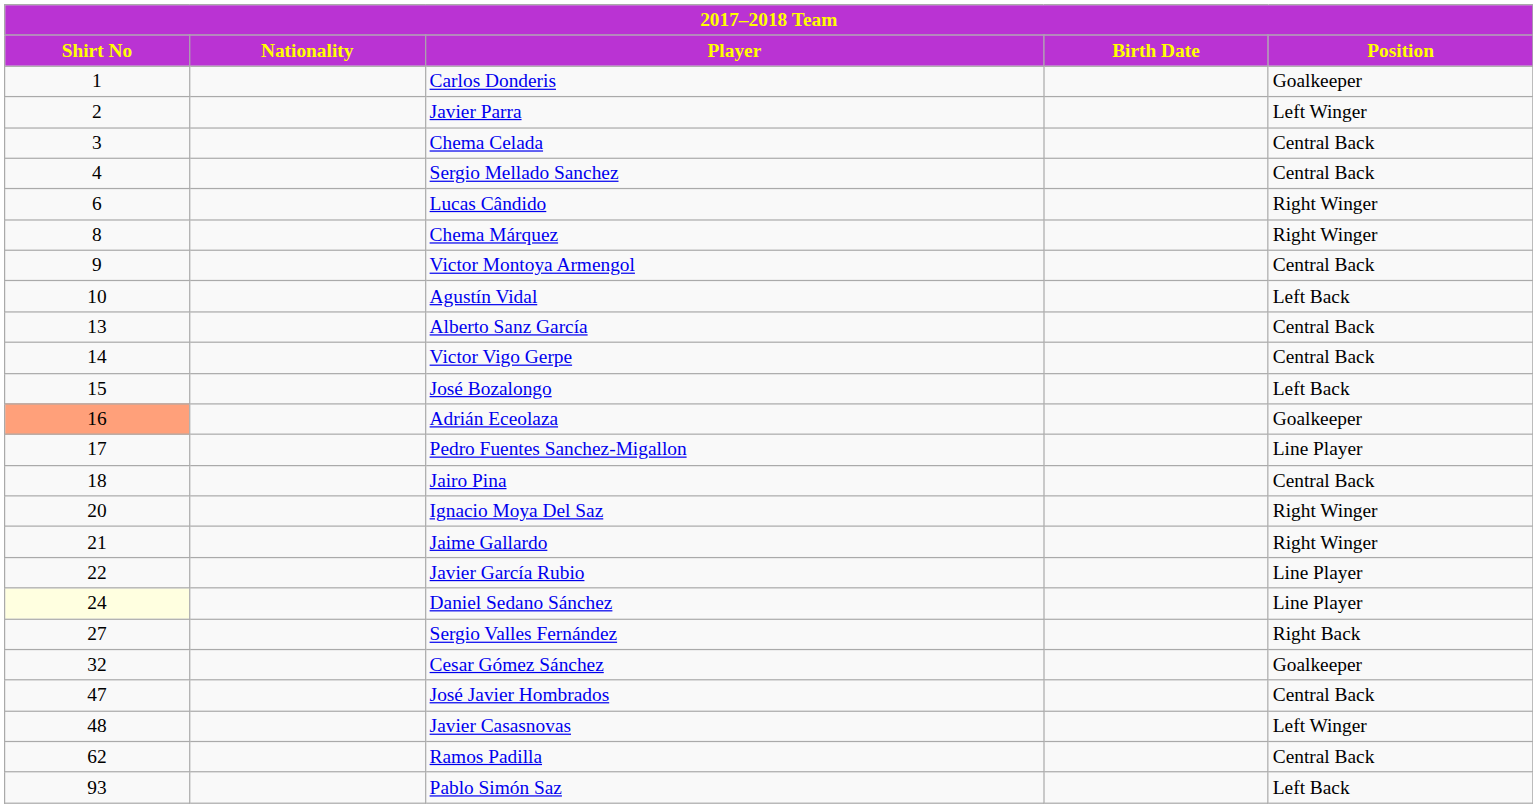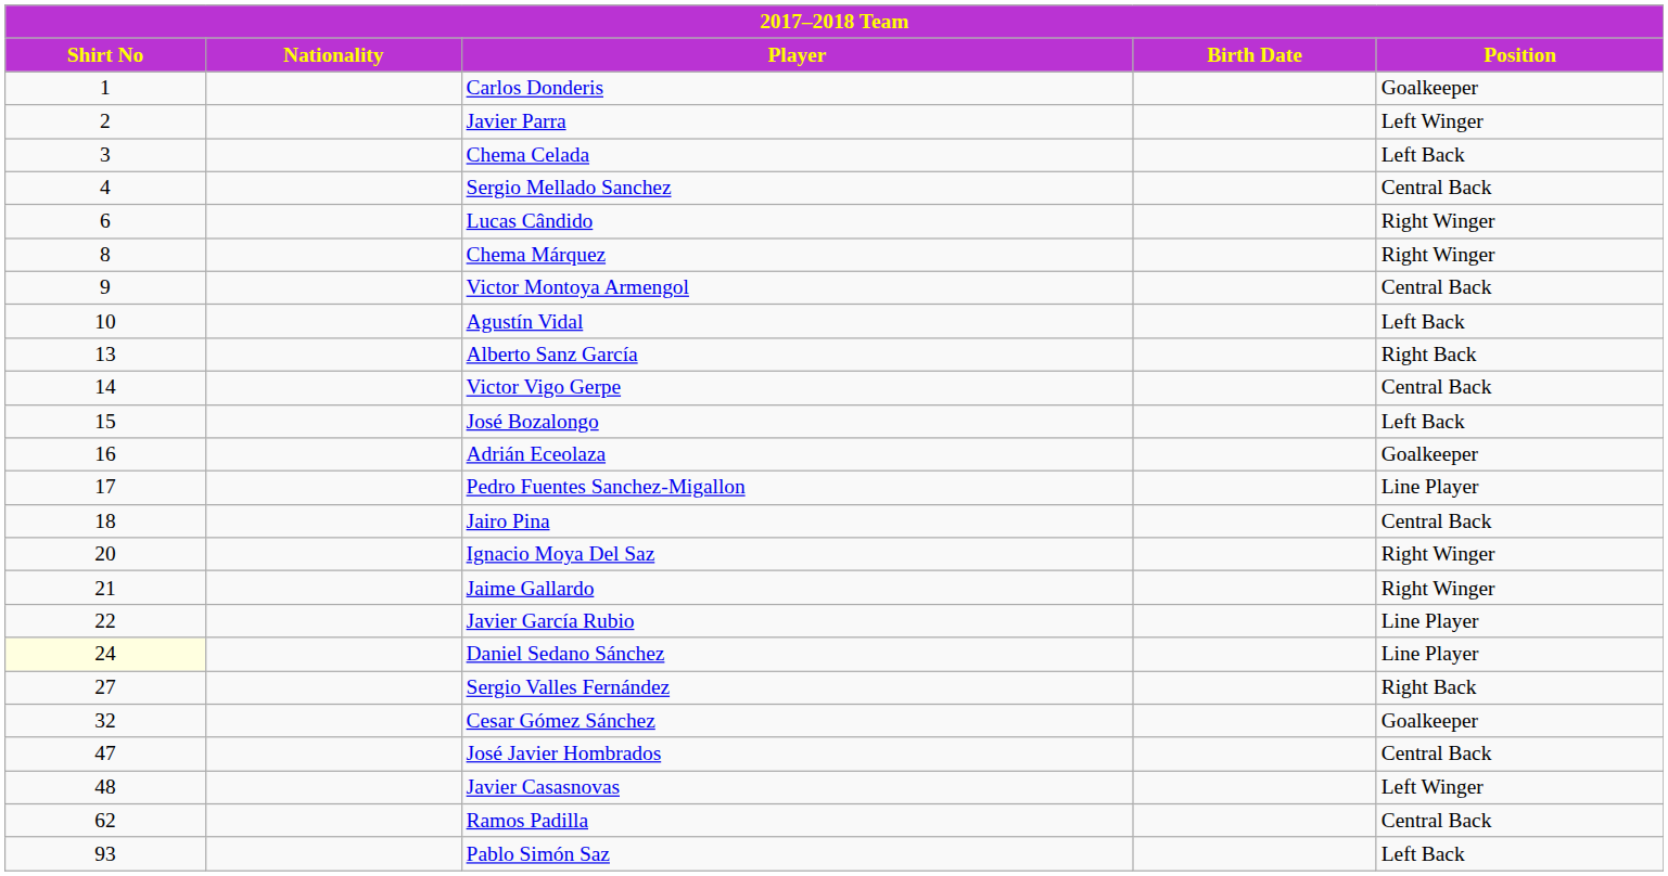 <table class="wikitable collapsible collapsed" style="width:100%;">
 <tr>
 <th colspan=5 style="background-color:#BA33D3;color:#FFFF00;text-align:center;"> <strong>2017–2018 Team</strong></th>
 </tr>
 <tr>
 <th style="color:#FFFF00; background:#BA33D3">Shirt No</th>
 <th style="color:#FFFF00; background:#BA33D3">Nationality</th>
 <th style="color:#FFFF00; background:#BA33D3">Player</th>
 <th style="color:#FFFF00; background:#BA33D3">Birth Date</th>
 <th style="color:#FFFF00; background:#BA33D3">Position</th>
 </tr>
 <tr>
 <td align=center>1</td>
 <td></td>
 <td><a href='#'>Carlos Donderis</a></td>
 <td></td>
 <td>Goalkeeper</td>
 </tr>
 <tr>
 <td align=center>2</td>
 <td></td>
 <td><a href='#'>Javier Parra</a></td>
 <td></td>
 <td>Left Winger</td>
 </tr>
 <tr>
 <td align=center>3</td>
 <td></td>
 <td><a href='#'>Chema Celada</a></td>
 <td></td>
-<td>Central Back</td>
+<td>Left Back</td>
 </tr>
 <tr>
 <td align=center>4</td>
 <td></td>
 <td><a href='#'>Sergio Mellado Sanchez</a></td>
 <td></td>
 <td>Central Back</td>
 </tr>
 <tr>
 <td align=center>6</td>
 <td></td>
 <td><a href='#'>Lucas Cândido</a></td>
 <td></td>
 <td>Right Winger</td>
 </tr>
 <tr>
 <td align=center>8</td>
 <td></td>
 <td><a href='#'>Chema Márquez</a></td>
 <td></td>
 <td>Right Winger</td>
 </tr>
 <tr>
 <td align=center>9</td>
 <td></td>
 <td><a href='#'>Victor Montoya Armengol</a></td>
 <td></td>
 <td>Central Back</td>
 </tr>
 <tr>
 <td align=center>10</td>
 <td></td>
 <td><a href='#'>Agustín Vidal</a></td>
 <td></td>
 <td>Left Back</td>
 </tr>
 <tr>
 <td align=center>13</td>
 <td></td>
 <td><a href='#'>Alberto Sanz García</a></td>
 <td></td>
-<td>Central Back</td>
+<td>Right Back</td>
 </tr>
 <tr>
 <td align=center>14</td>
 <td></td>
 <td><a href='#'>Victor Vigo Gerpe</a></td>
 <td></td>
 <td>Central Back</td>
 </tr>
 <tr>
 <td align=center>15</td>
 <td></td>
 <td><a href='#'>José Bozalongo</a></td>
 <td></td>
 <td>Left Back</td>
 </tr>
 <tr>
-<td align=center style="background: lightsalmon;">16</td>
+<td align=center>16</td>
 <td></td>
 <td><a href='#'>Adrián Eceolaza</a></td>
 <td></td>
 <td>Goalkeeper</td>
 </tr>
 <tr>
 <td align=center>17</td>
 <td></td>
 <td><a href='#'>Pedro Fuentes Sanchez-Migallon</a></td>
 <td></td>
 <td>Line Player</td>
 </tr>
 <tr>
 <td align=center>18</td>
 <td></td>
 <td><a href='#'>Jairo Pina</a></td>
 <td></td>
 <td>Central Back</td>
 </tr>
 <tr>
 <td align=center>20</td>
 <td></td>
 <td><a href='#'>Ignacio Moya Del Saz</a></td>
 <td></td>
 <td>Right Winger</td>
 </tr>
 <tr>
 <td align=center>21</td>
 <td></td>
 <td><a href='#'>Jaime Gallardo</a></td>
 <td></td>
 <td>Right Winger</td>
 </tr>
 <tr>
 <td align=center>22</td>
 <td></td>
 <td><a href='#'>Javier García Rubio</a></td>
 <td></td>
 <td>Line Player</td>
 </tr>
 <tr>
 <td align=center style="background: lightyellow;">24</td>
 <td></td>
 <td><a href='#'>Daniel Sedano Sánchez</a></td>
 <td></td>
 <td>Line Player</td>
 </tr>
 <tr>
 <td align=center>27</td>
 <td></td>
 <td><a href='#'>Sergio Valles Fernández</a></td>
 <td></td>
 <td>Right Back</td>
 </tr>
 <tr>
 <td align=center>32</td>
 <td></td>
 <td><a href='#'>Cesar Gómez Sánchez</a></td>
 <td></td>
 <td>Goalkeeper</td>
 </tr>
 <tr>
 <td align=center>47</td>
 <td></td>
 <td><a href='#'>José Javier Hombrados</a></td>
 <td></td>
 <td>Central Back</td>
 </tr>
 <tr>
 <td align=center>48</td>
 <td></td>
 <td><a href='#'>Javier Casasnovas</a></td>
 <td></td>
 <td>Left Winger</td>
 </tr>
 <tr>
 <td align=center>62</td>
 <td></td>
 <td><a href='#'>Ramos Padilla</a></td>
 <td></td>
 <td>Central Back</td>
 </tr>
 <tr>
 <td align=center>93</td>
 <td></td>
 <td><a href='#'>Pablo Simón Saz</a></td>
 <td></td>
 <td>Left Back</td>
 </tr>
 </table>
